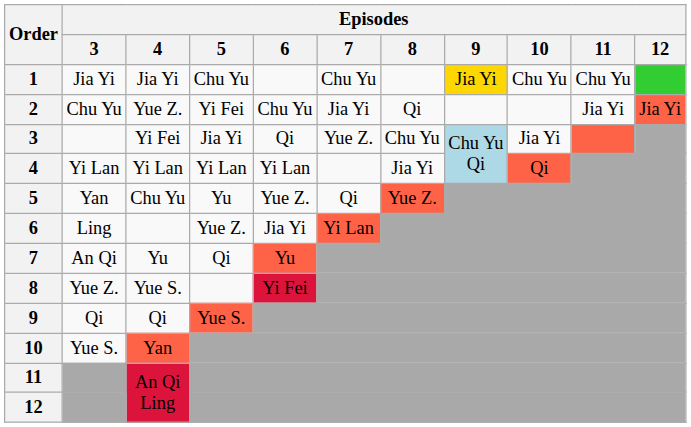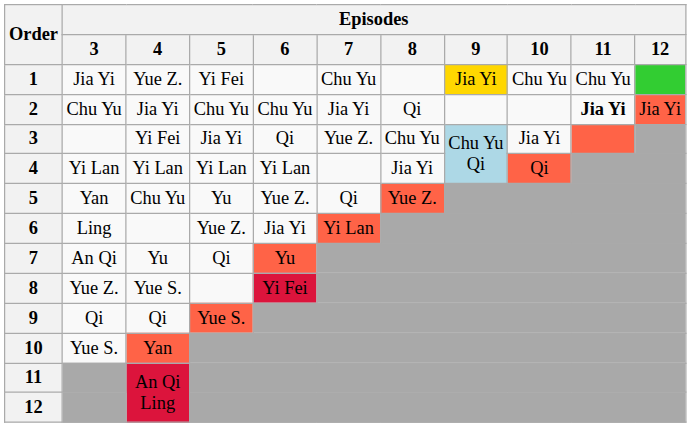 <table class="wikitable" style="text-align:center; font-size:92%">
 <tr>
 <th rowspan=2>Order</th>
 <th colspan=12>Episodes</th>
 </tr>
 <tr>
 <th>3</th>
 <th>4</th>
 <th>5</th>
 <th>6</th>
 <th>7</th>
 <th>8</th>
 <th>9</th>
 <th>10</th>
 <th>11</th>
 <th>12</th>
 </tr>
 <tr>
 <th>1</th>
 <td>Jia Yi</td>
-<td>Jia Yi</td>
-<td>Chu Yu</td>
+<td>Yue Z.</td>
+<td>Yi Fei</td>
 <td></td>
 <td>Chu Yu</td>
 <td></td>
 <td style="background: gold;">Jia Yi</td>
 <td>Chu Yu</td>
 <td>Chu Yu</td>
 <td style="background-color:limegreen;"></td>
 </tr>
 <tr>
 <th>2</th>
 <td>Chu Yu</td>
-<td>Yue Z.</td>
-<td>Yi Fei</td>
+<td>Jia Yi</td>
+<td>Chu Yu</td>
 <td>Chu Yu</td>
 <td>Jia Yi</td>
 <td>Qi</td>
 <td></td>
 <td></td>
-<td>Jia Yi</td>
+<td><strong>Jia Yi</strong></td>
 <td style="background-color:tomato;">Jia Yi</td>
 </tr>
 <tr>
 <th>3</th>
 <td></td>
 <td>Yi Fei</td>
 <td>Jia Yi</td>
 <td>Qi</td>
 <td>Yue Z.</td>
 <td>Chu Yu</td>
 <td rowspan=2 style="background-color:lightblue;">Chu Yu<br>Qi</td>
 <td>Jia Yi</td>
 <td style="background-color:tomato;"></td>
 <td style="background:darkgray"></td>
 </tr>
 <tr>
 <th>4</th>
 <td>Yi Lan</td>
 <td>Yi Lan</td>
 <td>Yi Lan</td>
 <td>Yi Lan</td>
 <td></td>
 <td>Jia Yi</td>
 <td style="background-color:tomato;">Qi</td>
 <td style="background:darkgray" colspan="2"></td>
 </tr>
 <tr>
 <th>5</th>
 <td>Yan</td>
 <td>Chu Yu</td>
 <td>Yu</td>
 <td>Yue Z.</td>
 <td>Qi</td>
 <td style="background-color:tomato;">Yue Z.</td>
 <td style="background:darkgray" colspan="4"></td>
 </tr>
 <tr>
 <th>6</th>
 <td>Ling</td>
 <td></td>
 <td>Yue Z.</td>
 <td>Jia Yi</td>
 <td style="background-color:tomato;">Yi Lan</td>
 <td style="background:darkgray" colspan="5"></td>
 </tr>
 <tr>
 <th>7</th>
 <td>An Qi</td>
 <td>Yu</td>
 <td>Qi</td>
 <td style="background-color:tomato;">Yu</td>
 <td style="background:darkgray" colspan="6"></td>
 </tr>
 <tr>
 <th>8</th>
 <td>Yue Z.</td>
 <td>Yue S.</td>
 <td></td>
 <td bgcolor="crimson"><span>Yi Fei</span></td>
 <td style="background:darkgray" colspan="8"></td>
 </tr>
 <tr>
 <th>9</th>
 <td>Qi</td>
 <td>Qi</td>
 <td style="background-color:tomato;">Yue S.</td>
 <td style="background:darkgray" colspan="8"></td>
 </tr>
 <tr>
 <th>10</th>
 <td>Yue S.</td>
 <td style="background-color:tomato;">Yan</td>
 <td style="background:darkgray" colspan="9"></td>
 </tr>
 <tr>
 <th>11</th>
 <td style="background:darkgray"></td>
 <td rowspan=2 style="background-color:crimson;"><span>An Qi<br>Ling</span></td>
 <td style="background:darkgray" colspan="9"></td>
 </tr>
 <tr>
 <th>12</th>
 <td style="background:darkgray"></td>
 <td style="background:darkgray" colspan="9"></td>
 </tr>
 </table>
